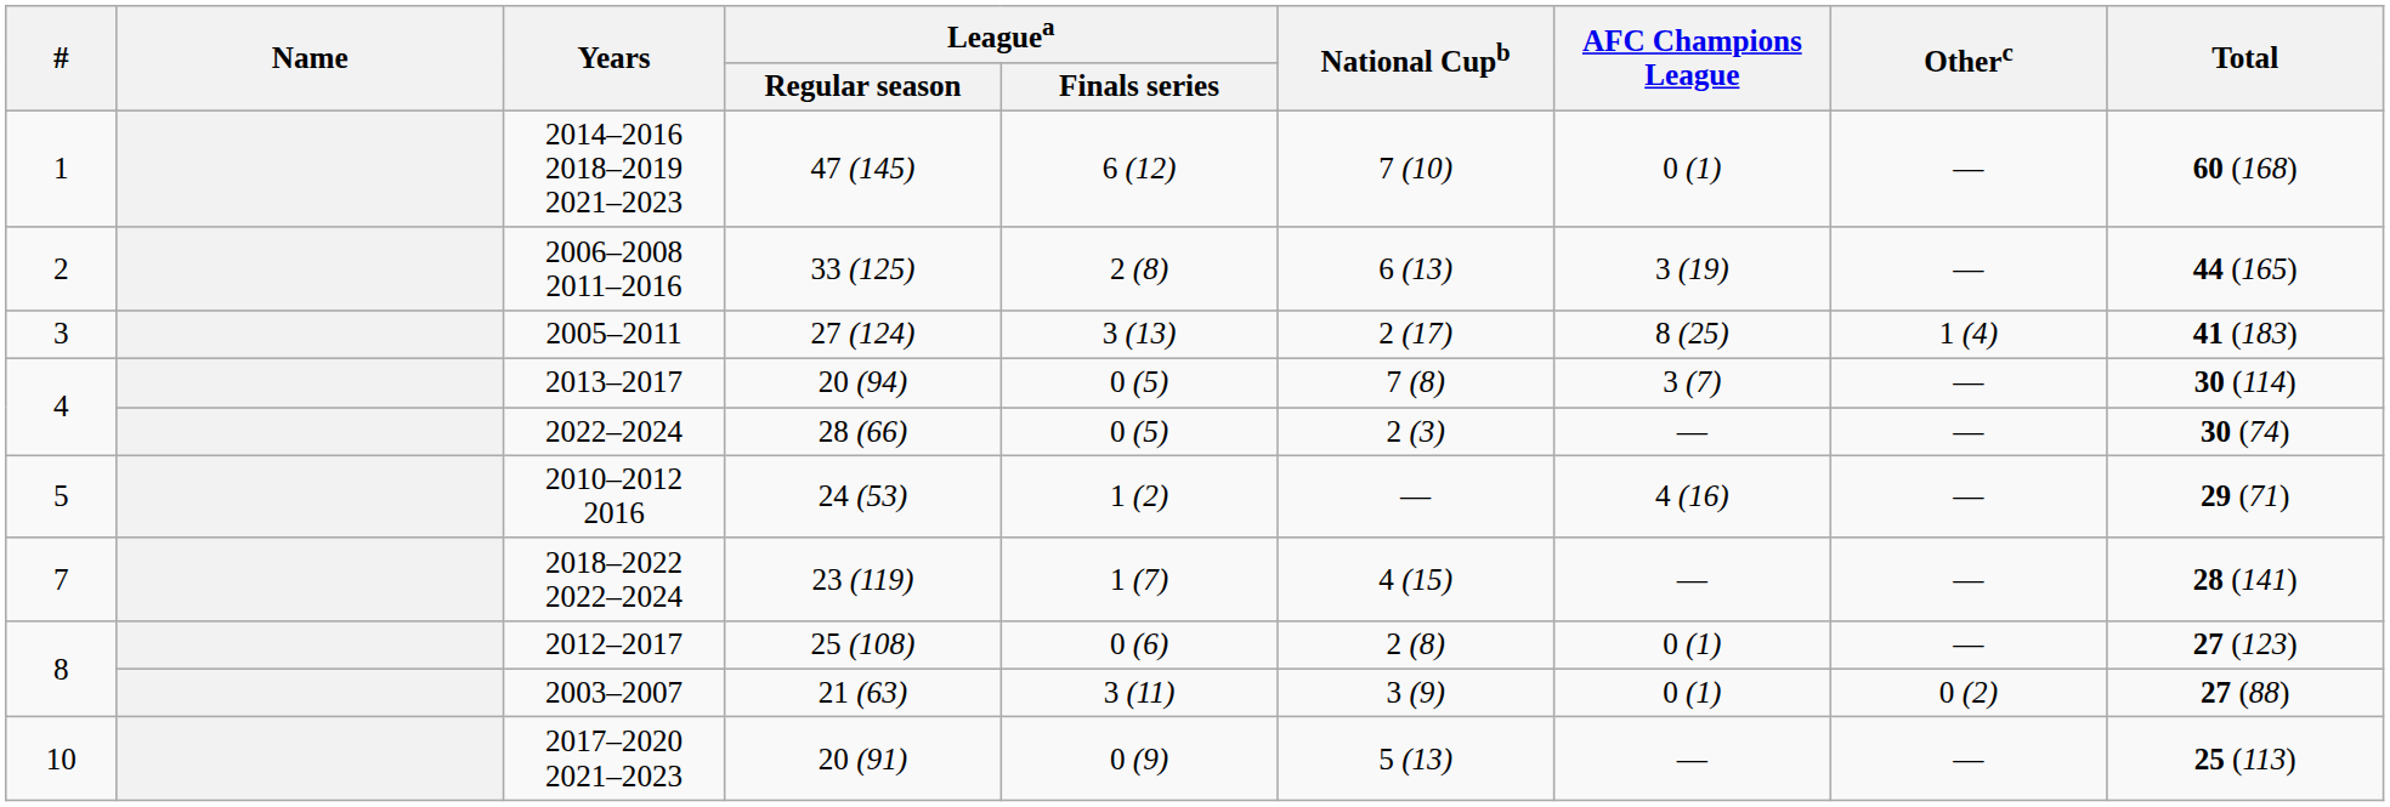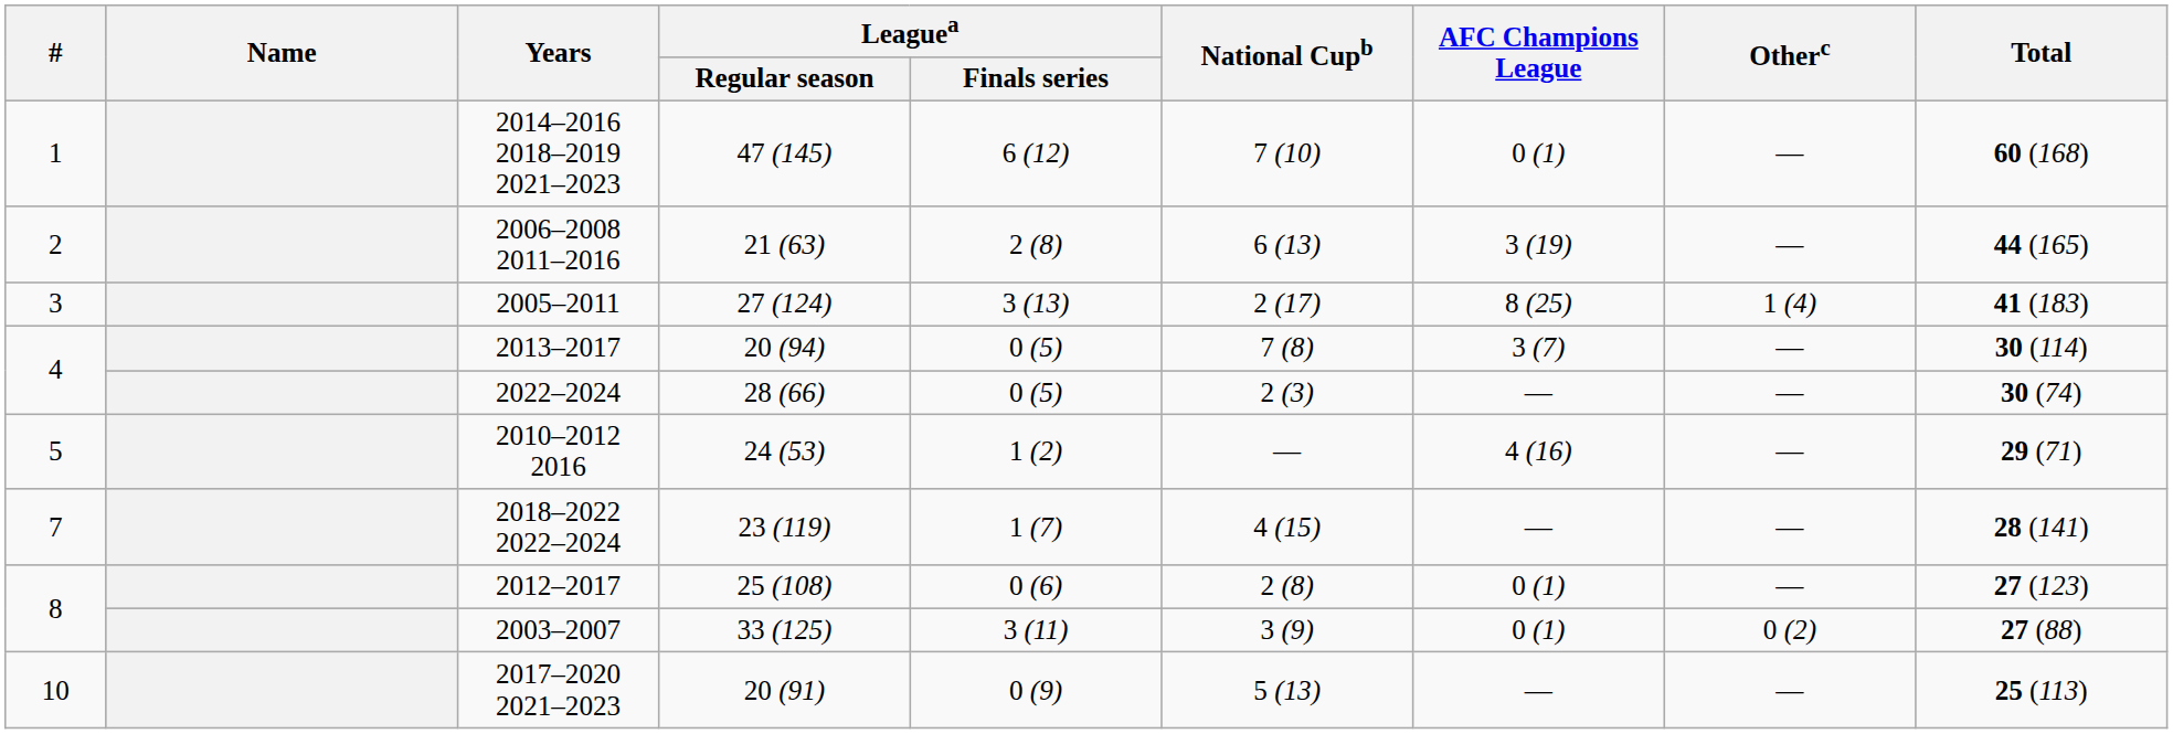 <table class="sortable wikitable plainrowheaders"  style="text-align: center;">
 <tr>
 <th rowspan="2" scope="col" style="width:4%;">#</th>
 <th rowspan="2" scope="col" style="width:14%;">Name</th>
 <th rowspan="2" scope="col" style="width:8%;">Years</th>
 <th colspan="2" scope="col" style="width:10%;">League<sup>a</sup></th>
 <th rowspan="2" scope="col" style="width:10%;">National Cup<sup>b</sup></th>
 <th rowspan="2" scope="col" style="width:10%;"><a href='#'>AFC Champions League</a></th>
 <th rowspan="2" scope="col" style="width:10%;">Other<sup>c</sup></th>
 <th rowspan="2" scope="col" style="width:10%;">Total</th>
 </tr>
 <tr>
 <th scope="col" style="width:10%;">Regular season</th>
 <th scope="col" style="width:10%;">Finals series</th>
 </tr>
 <tr>
 <td>1</td>
 <th scope="row"> </th>
 <td>2014–2016<br>2018–2019<br>2021–2023</td>
 <td>47 <em>(145)</em></td>
 <td>6 <em>(12)</em></td>
 <td>7 <em>(10)</em></td>
 <td>0 <em>(1)</em></td>
 <td>—</td>
 <td><strong>60</strong> (<em>168</em>)</td>
 </tr>
 <tr>
 <td>2</td>
 <th scope="row"> </th>
 <td>2006–2008<br>2011–2016</td>
-<td>33 <em>(125)</em></td>
+<td>21 <em>(63)</em></td>
 <td>2 <em>(8)</em></td>
 <td>6 <em>(13)</em></td>
 <td>3 <em>(19)</em></td>
 <td>—</td>
 <td><strong>44</strong> (<em>165</em>)</td>
 </tr>
 <tr>
 <td>3</td>
 <th scope="row"> </th>
 <td>2005–2011</td>
 <td>27 <em>(124)</em></td>
 <td>3 <em>(13)</em></td>
 <td>2 <em>(17)</em></td>
 <td>8 <em>(25)</em></td>
 <td>1 <em>(4)</em></td>
 <td><strong>41</strong> (<em>183</em>)</td>
 </tr>
 <tr>
 <td rowspan="2">4</td>
 <th scope="row"> </th>
 <td>2013–2017</td>
 <td>20 <em>(94)</em></td>
 <td>0 <em>(5)</em></td>
 <td>7 <em>(8)</em></td>
 <td>3 <em>(7)</em></td>
 <td>—</td>
 <td><strong>30</strong> (<em>114</em>)</td>
 </tr>
 <tr>
 <th scope="row"> </th>
 <td>2022–2024</td>
 <td>28 <em>(66)</em></td>
 <td>0 <em>(5)</em></td>
 <td>2 <em>(3)</em></td>
 <td>—</td>
 <td>—</td>
 <td><strong>30</strong> (<em>74</em>)</td>
 </tr>
 <tr>
 <td>5</td>
 <th scope="row"> </th>
 <td>2010–2012<br>2016</td>
 <td>24 <em>(53)</em></td>
 <td>1 <em>(2)</em></td>
 <td>—</td>
 <td>4 <em>(16)</em></td>
 <td>—</td>
 <td><strong>29</strong> (<em>71</em>)</td>
 </tr>
 <tr>
 <td>7</td>
 <th scope="row"> </th>
 <td>2018–2022<br>2022–2024</td>
 <td>23 <em>(119)</em></td>
 <td>1 <em>(7)</em></td>
 <td>4 <em>(15)</em></td>
 <td>—</td>
 <td>—</td>
 <td><strong>28</strong> (<em>141</em>)</td>
 </tr>
 <tr>
 <td rowspan="2">8</td>
 <th scope="row"> </th>
 <td>2012–2017</td>
 <td>25 <em>(108)</em></td>
 <td>0 <em>(6)</em></td>
 <td>2 <em>(8)</em></td>
 <td>0 <em>(1)</em></td>
 <td>—</td>
 <td><strong>27</strong> (<em>123</em>)</td>
 </tr>
 <tr>
 <th scope="row"> </th>
 <td>2003–2007</td>
-<td>21 <em>(63)</em></td>
+<td>33 <em>(125)</em></td>
 <td>3 <em>(11)</em></td>
 <td>3 <em>(9)</em></td>
 <td>0 <em>(1)</em></td>
 <td>0 <em>(2)</em></td>
 <td><strong>27</strong> (<em>88</em>)</td>
 </tr>
 <tr>
 <td>10</td>
 <th scope="row"> </th>
 <td>2017–2020<br>2021–2023</td>
 <td>20 <em>(91)</em></td>
 <td>0 <em>(9)</em></td>
 <td>5 <em>(13)</em></td>
 <td>—</td>
 <td>—</td>
 <td><strong>25</strong> (<em>113</em>)</td>
 </tr>
 </table>
